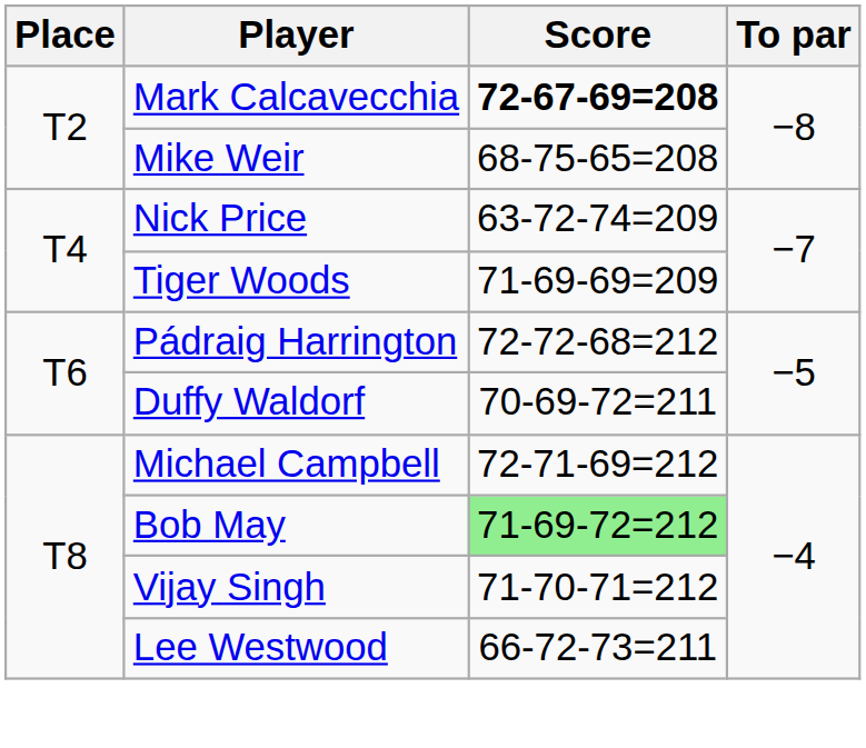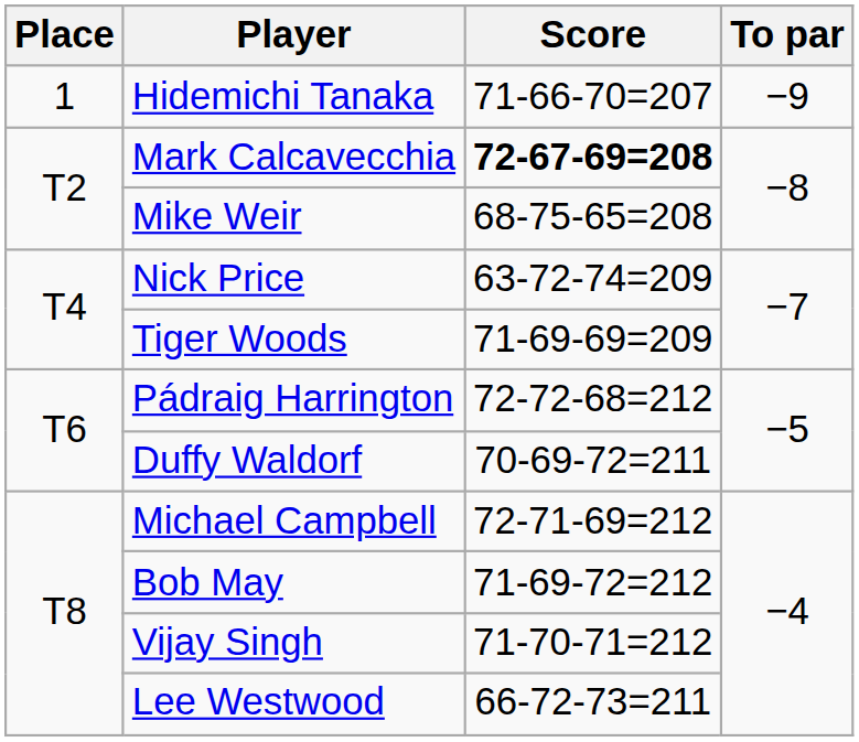 <table class="wikitable">
 <tr>
 <th>Place</th>
 <th>Player</th>
 <th>Score</th>
 <th>To par</th>
+</tr>
+<tr>
+<td align=center>1</td>
+<td> <a href='#'>Hidemichi Tanaka</a></td>
+<td align=center>71-66-70=207</td>
+<td align=center>−9</td>
 </tr>
 <tr>
 <td rowspan="2" align=center>T2</td>
 <td> <a href='#'>Mark Calcavecchia</a></td>
 <td align=center><strong>72-67-69=208</strong></td>
 <td rowspan="2" align=center>−8</td>
 </tr>
 <tr>
 <td> <a href='#'>Mike Weir</a></td>
 <td align=center>68-75-65=208</td>
 </tr>
 <tr>
 <td rowspan="2" align=center>T4</td>
 <td> <a href='#'>Nick Price</a></td>
 <td align=center>63-72-74=209</td>
 <td rowspan="2" align=center>−7</td>
 </tr>
 <tr>
 <td> <a href='#'>Tiger Woods</a></td>
 <td align=center>71-69-69=209</td>
 </tr>
 <tr>
 <td rowspan="2" align=center>T6</td>
 <td> <a href='#'>Pádraig Harrington</a></td>
 <td align=center>72-72-68=212</td>
 <td rowspan="2" align=center>−5</td>
 </tr>
 <tr>
 <td> <a href='#'>Duffy Waldorf</a></td>
 <td align=center>70-69-72=211</td>
 </tr>
 <tr>
 <td rowspan="4" align=center>T8</td>
 <td> <a href='#'>Michael Campbell</a></td>
 <td align=center>72-71-69=212</td>
 <td rowspan="4" align=center>−4</td>
 </tr>
 <tr>
 <td> <a href='#'>Bob May</a></td>
-<td align=center style="background: lightgreen;">71-69-72=212</td>
+<td align=center>71-69-72=212</td>
 </tr>
 <tr>
 <td> <a href='#'>Vijay Singh</a></td>
 <td align=center>71-70-71=212</td>
 </tr>
 <tr>
 <td> <a href='#'>Lee Westwood</a></td>
 <td align=center>66-72-73=211</td>
 </tr>
 </table>
